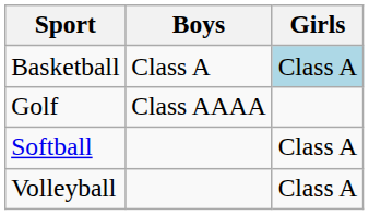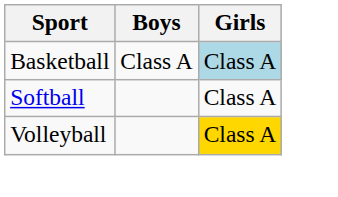 <table class="wikitable">
 <tr>
 <th>Sport</th>
 <th>Boys</th>
 <th>Girls</th>
 </tr>
 <tr>
 <td>Basketball</td>
 <td>Class A</td>
 <td style="background: lightblue;">Class A</td>
 </tr>
 <tr>
-<td>Golf</td>
-<td>Class AAAA</td>
-<td></td>
-</tr>
-<tr>
 <td><a href='#'>Softball</a></td>
 <td></td>
 <td>Class A</td>
 </tr>
 <tr>
 <td>Volleyball</td>
 <td></td>
-<td>Class A</td>
+<td style="background: gold;">Class A</td>
 </tr>
 </table>
